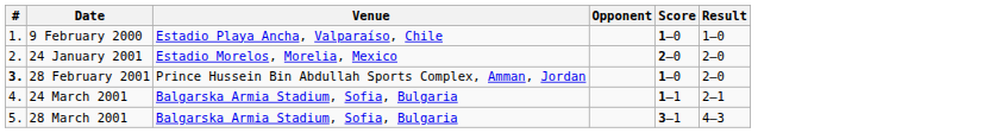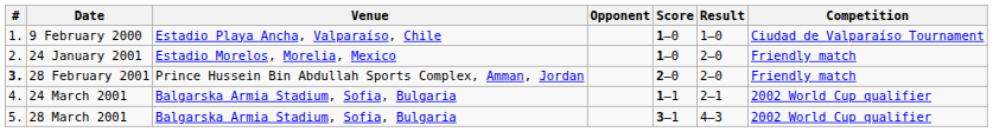 <table class="wikitable">
 <tr>
 <th>#</th>
 <th>Date</th>
 <th>Venue</th>
 <th>Opponent</th>
 <th>Score</th>
 <th>Result</th>
+<th>Competition</th>
 </tr>
 <tr>
 <td>1.</td>
 <td>9 February 2000</td>
 <td><a href='#'>Estadio Playa Ancha</a>, <a href='#'>Valparaíso</a>, <a href='#'>Chile</a></td>
 <td></td>
 <td><strong>1</strong>–0</td>
 <td>1–0</td>
+<td><a href='#'>Ciudad de Valparaíso Tournament</a></td>
 </tr>
 <tr>
 <td>2.</td>
 <td>24 January 2001</td>
 <td><a href='#'>Estadio Morelos</a>, <a href='#'>Morelia</a>, <a href='#'>Mexico</a></td>
 <td></td>
-<td><strong>2</strong>–0</td>
+<td><strong>1</strong>–0</td>
 <td>2–0</td>
+<td><a href='#'>Friendly match</a></td>
 </tr>
 <tr>
 <td><strong>3.</strong></td>
 <td>28 February 2001</td>
 <td>Prince Hussein Bin Abdullah Sports Complex, <a href='#'>Amman</a>, <a href='#'>Jordan</a></td>
 <td></td>
-<td><strong>1</strong>–0</td>
+<td><strong>2</strong>–0</td>
 <td>2–0</td>
+<td><a href='#'>Friendly match</a></td>
 </tr>
 <tr>
 <td>4.</td>
 <td>24 March 2001</td>
 <td><a href='#'>Balgarska Armia Stadium</a>, <a href='#'>Sofia</a>, <a href='#'>Bulgaria</a></td>
 <td></td>
 <td><strong>1</strong>–1</td>
 <td>2–1</td>
+<td><a href='#'>2002 World Cup qualifier</a></td>
 </tr>
 <tr>
 <td>5.</td>
 <td>28 March 2001</td>
 <td><a href='#'>Balgarska Armia Stadium</a>, <a href='#'>Sofia</a>, <a href='#'>Bulgaria</a></td>
 <td></td>
 <td><strong>3</strong>–1</td>
 <td>4–3</td>
+<td><a href='#'>2002 World Cup qualifier</a></td>
 </tr>
 </table>
